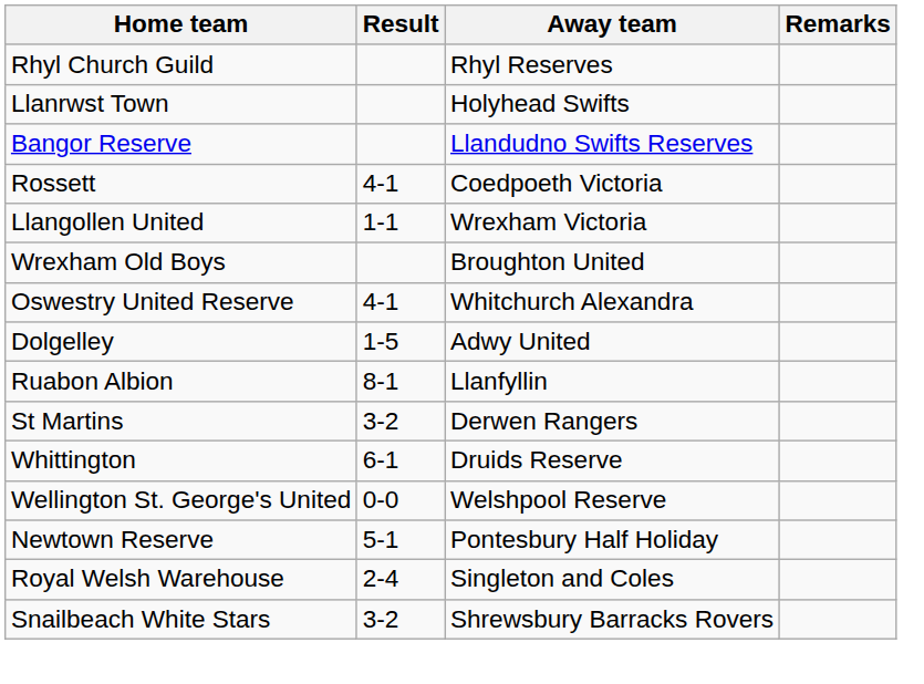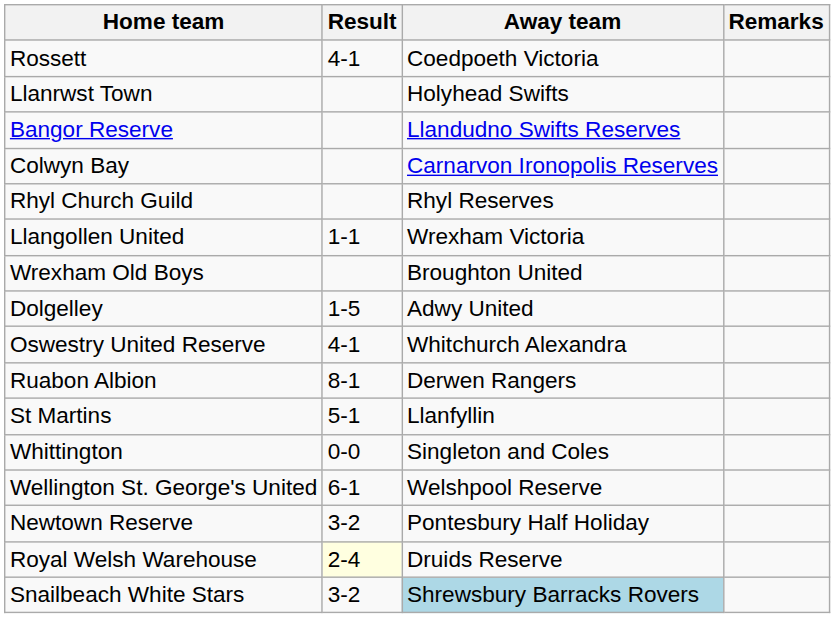 <table class="wikitable">
 <tr>
 <th>Home team</th>
 <th>Result</th>
 <th>Away team</th>
 <th>Remarks</th>
 </tr>
 <tr>
-<td>Rhyl Church Guild</td>
-<td></td>
-<td>Rhyl Reserves</td>
+<td>Rossett</td>
+<td>4-1</td>
+<td>Coedpoeth Victoria</td>
 <td></td>
 </tr>
 <tr>
 <td>Llanrwst Town</td>
 <td></td>
 <td>Holyhead Swifts</td>
 <td></td>
 </tr>
 <tr>
 <td><a href='#'>Bangor Reserve</a></td>
 <td></td>
 <td><a href='#'>Llandudno Swifts Reserves</a></td>
 <td></td>
 </tr>
 <tr>
-<td>Rossett</td>
-<td>4-1</td>
-<td>Coedpoeth Victoria</td>
+<td>Colwyn Bay</td>
+<td></td>
+<td><a href='#'>Carnarvon Ironopolis Reserves</a></td>
+<td></td>
+</tr>
+<tr>
+<td>Rhyl Church Guild</td>
+<td></td>
+<td>Rhyl Reserves</td>
 <td></td>
 </tr>
 <tr>
 <td>Llangollen United</td>
 <td>1-1</td>
 <td>Wrexham Victoria</td>
 <td></td>
 </tr>
 <tr>
 <td>Wrexham Old Boys</td>
 <td></td>
 <td>Broughton United</td>
 <td></td>
 </tr>
 <tr>
+<td>Dolgelley</td>
+<td>1-5</td>
+<td>Adwy United</td>
+<td></td>
+</tr>
+<tr>
 <td> Oswestry United Reserve</td>
 <td>4-1</td>
 <td> Whitchurch Alexandra</td>
 <td></td>
 </tr>
 <tr>
-<td>Dolgelley</td>
-<td>1-5</td>
-<td>Adwy United</td>
+<td>Ruabon Albion</td>
+<td>8-1</td>
+<td> Derwen Rangers</td>
 <td></td>
 </tr>
 <tr>
-<td>Ruabon Albion</td>
-<td>8-1</td>
+<td> St Martins</td>
+<td>5-1</td>
 <td>Llanfyllin</td>
 <td></td>
 </tr>
 <tr>
-<td> St Martins</td>
-<td>3-2</td>
-<td> Derwen Rangers</td>
-<td></td>
-</tr>
-<tr>
 <td> Whittington</td>
-<td>6-1</td>
-<td>Druids Reserve</td>
+<td>0-0</td>
+<td> Singleton and Coles</td>
 <td></td>
 </tr>
 <tr>
 <td> Wellington St. George's United</td>
-<td>0-0</td>
+<td>6-1</td>
 <td>Welshpool Reserve</td>
 <td></td>
 </tr>
 <tr>
 <td>Newtown Reserve</td>
-<td>5-1</td>
+<td>3-2</td>
 <td> Pontesbury Half Holiday</td>
 <td></td>
 </tr>
 <tr>
 <td>Royal Welsh Warehouse</td>
-<td>2-4</td>
-<td> Singleton and Coles</td>
+<td style="background: lightyellow;">2-4</td>
+<td>Druids Reserve</td>
 <td></td>
 </tr>
 <tr>
 <td>Snailbeach White Stars</td>
 <td>3-2</td>
-<td> Shrewsbury Barracks Rovers</td>
+<td style="background: lightblue;"> Shrewsbury Barracks Rovers</td>
 <td></td>
 </tr>
 </table>
